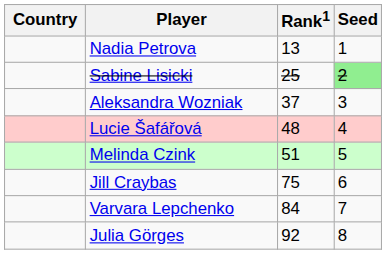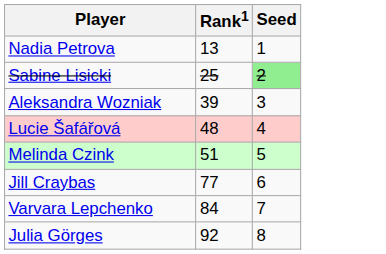 <table class="sortable wikitable">
 <tr>
-<th style="width:70px;">Country</th>
 <th style="width:175px;">Player</th>
 <th>Rank<sup>1</sup></th>
 <th>Seed</th>
 </tr>
 <tr>
-<td></td>
 <td><a href='#'>Nadia Petrova</a></td>
 <td>13</td>
 <td>1</td>
 </tr>
 <tr>
-<td><s></s></td>
 <td><s><a href='#'>Sabine Lisicki</a></s></td>
 <td><s>25</s></td>
 <td style="background: lightgreen;"><s>2</s></td>
 </tr>
 <tr>
-<td></td>
 <td><a href='#'>Aleksandra Wozniak</a></td>
-<td>37</td>
+<td>39</td>
 <td>3</td>
 </tr>
 <tr style="background:#fcc;">
-<td></td>
 <td><a href='#'>Lucie Šafářová</a></td>
 <td>48</td>
 <td>4</td>
 </tr>
 <tr style="background:#cfc;">
-<td></td>
 <td><a href='#'>Melinda Czink</a></td>
 <td>51</td>
 <td>5</td>
 </tr>
 <tr>
-<td></td>
 <td><a href='#'>Jill Craybas</a></td>
-<td>75</td>
+<td>77</td>
 <td>6</td>
 </tr>
 <tr>
-<td></td>
 <td><a href='#'>Varvara Lepchenko</a></td>
 <td>84</td>
 <td>7</td>
 </tr>
 <tr>
-<td></td>
 <td><a href='#'>Julia Görges</a></td>
 <td>92</td>
 <td>8</td>
 </tr>
 </table>
